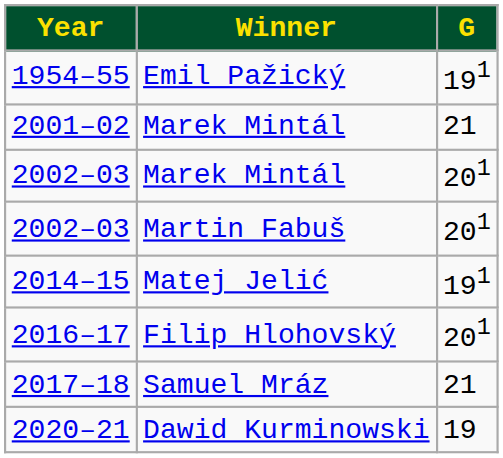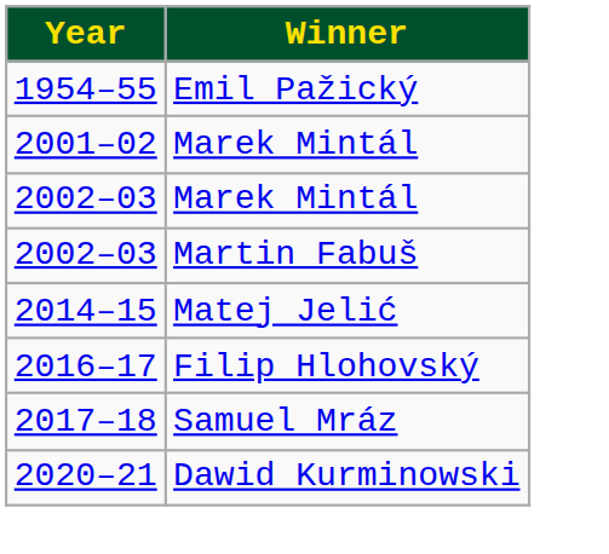 <table class="wikitable">
 <tr>
 <th style="color:#FBE100; background:#00502E;">Year</th>
 <th style="color:#FBE100; background:#00502E;">Winner</th>
-<th style="color:#FBE100; background:#00502E;">G</th>
 </tr>
 <tr>
 <td><a href='#'>1954–55</a></td>
 <td> <a href='#'>Emil Pažický</a></td>
-<td>19<sup>1</sup></td>
 </tr>
 <tr align=left>
 <td><a href='#'>2001–02</a></td>
 <td> <a href='#'>Marek Mintál</a></td>
-<td>21</td>
 </tr>
 <tr>
 <td><a href='#'>2002–03</a></td>
 <td> <a href='#'>Marek Mintál</a></td>
-<td>20<sup>1</sup></td>
 </tr>
 <tr>
 <td><a href='#'>2002–03</a></td>
 <td> <a href='#'>Martin Fabuš</a></td>
-<td>20<sup>1</sup></td>
 </tr>
 <tr>
 <td><a href='#'>2014–15</a></td>
 <td> <a href='#'>Matej Jelić</a></td>
-<td>19<sup>1</sup></td>
 </tr>
 <tr>
 <td><a href='#'>2016–17</a></td>
 <td> <a href='#'>Filip Hlohovský</a></td>
-<td>20<sup>1</sup></td>
 </tr>
 <tr>
 <td><a href='#'>2017–18</a></td>
 <td> <a href='#'>Samuel Mráz</a></td>
-<td>21</td>
 </tr>
 <tr>
 <td><a href='#'>2020–21</a></td>
 <td> <a href='#'>Dawid Kurminowski</a></td>
-<td>19</td>
 </tr>
 </table>
